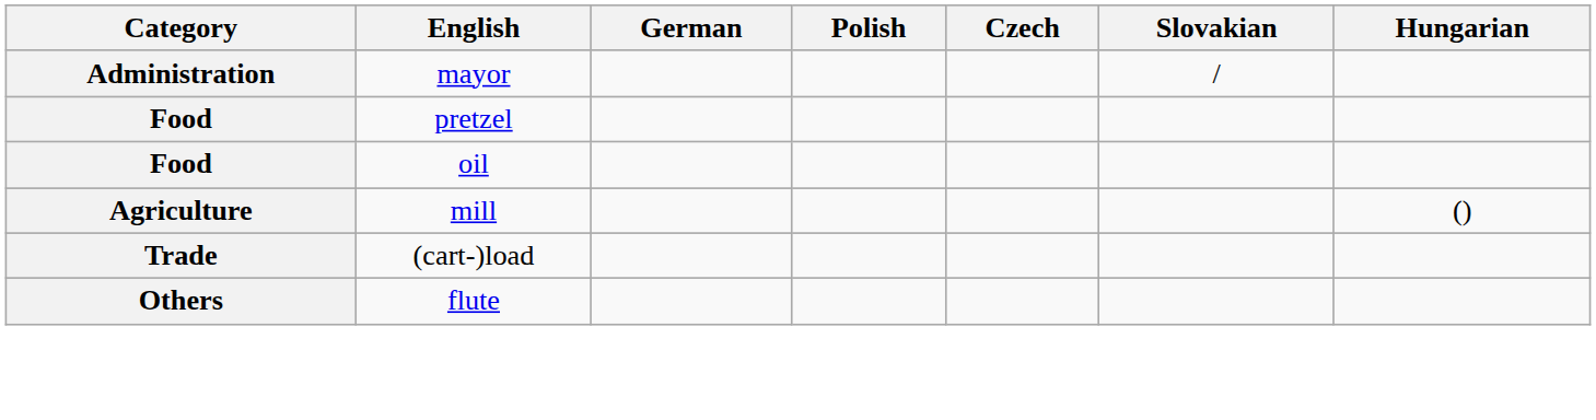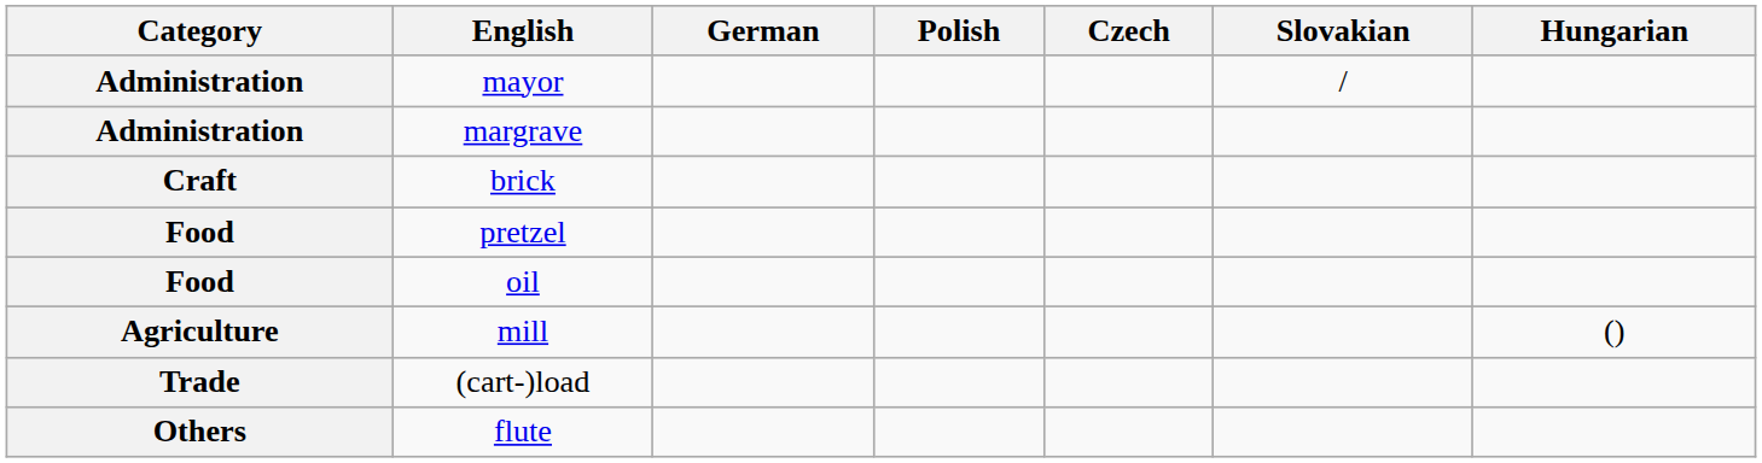 <table class="wikitable" style="margin: auto; text-align: center; width: 70%;">
 <tr>
 <th scope="col">Category</th>
 <th scope="col">English</th>
 <th scope="col">German</th>
 <th scope="col">Polish</th>
 <th scope="col">Czech</th>
 <th scope="col">Slovakian</th>
 <th scope="col">Hungarian</th>
 </tr>
 <tr>
 <th scope="row">Administration</th>
 <td><a href='#'>mayor</a></td>
 <td></td>
 <td></td>
 <td></td>
 <td> / </td>
+<td></td>
+</tr>
+<tr>
+<th scope="row">Administration</th>
+<td><a href='#'>margrave</a></td>
+<td></td>
+<td></td>
+<td></td>
+<td></td>
+<td></td>
+</tr>
+<tr>
+<th scope="row">Craft</th>
+<td><a href='#'>brick</a></td>
+<td></td>
+<td></td>
+<td></td>
+<td></td>
 <td></td>
 </tr>
 <tr>
 <th scope="row">Food</th>
 <td><a href='#'>pretzel</a></td>
 <td></td>
 <td></td>
 <td></td>
 <td></td>
 <td></td>
 </tr>
 <tr>
 <th scope="row">Food</th>
 <td><a href='#'>oil</a></td>
 <td></td>
 <td></td>
 <td></td>
 <td></td>
 <td></td>
 </tr>
 <tr>
 <th scope="row">Agriculture</th>
 <td><a href='#'>mill</a></td>
 <td></td>
 <td></td>
 <td></td>
 <td></td>
 <td> ()</td>
 </tr>
 <tr>
 <th scope="row">Trade</th>
 <td>(cart-)load</td>
 <td></td>
 <td></td>
 <td></td>
 <td></td>
 <td></td>
 </tr>
 <tr>
 <th scope="row">Others</th>
 <td><a href='#'>flute</a></td>
 <td></td>
 <td></td>
 <td></td>
 <td></td>
 <td></td>
 </tr>
 </table>
